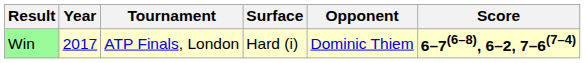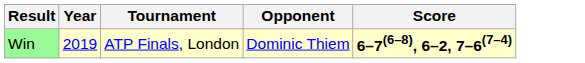 <table class="sortable wikitable">
 <tr>
 <th>Result</th>
 <th>Year</th>
 <th>Tournament</th>
-<th>Surface</th>
 <th>Opponent</th>
 <th class="unsortable">Score</th>
 </tr>
 <tr style="background:#ffc;">
 <td bgcolor=98FB98>Win</td>
-<td><a href='#'>2017</a></td>
+<td><a href='#'>2019</a></td>
 <td><a href='#'>ATP Finals</a>, London</td>
-<td>Hard (i)</td>
 <td> <a href='#'>Dominic Thiem</a></td>
 <td><strong>6–7<sup>(6–8)</sup>, 6–2, 7–6<sup>(7–4)</sup></strong></td>
 </tr>
 </table>
